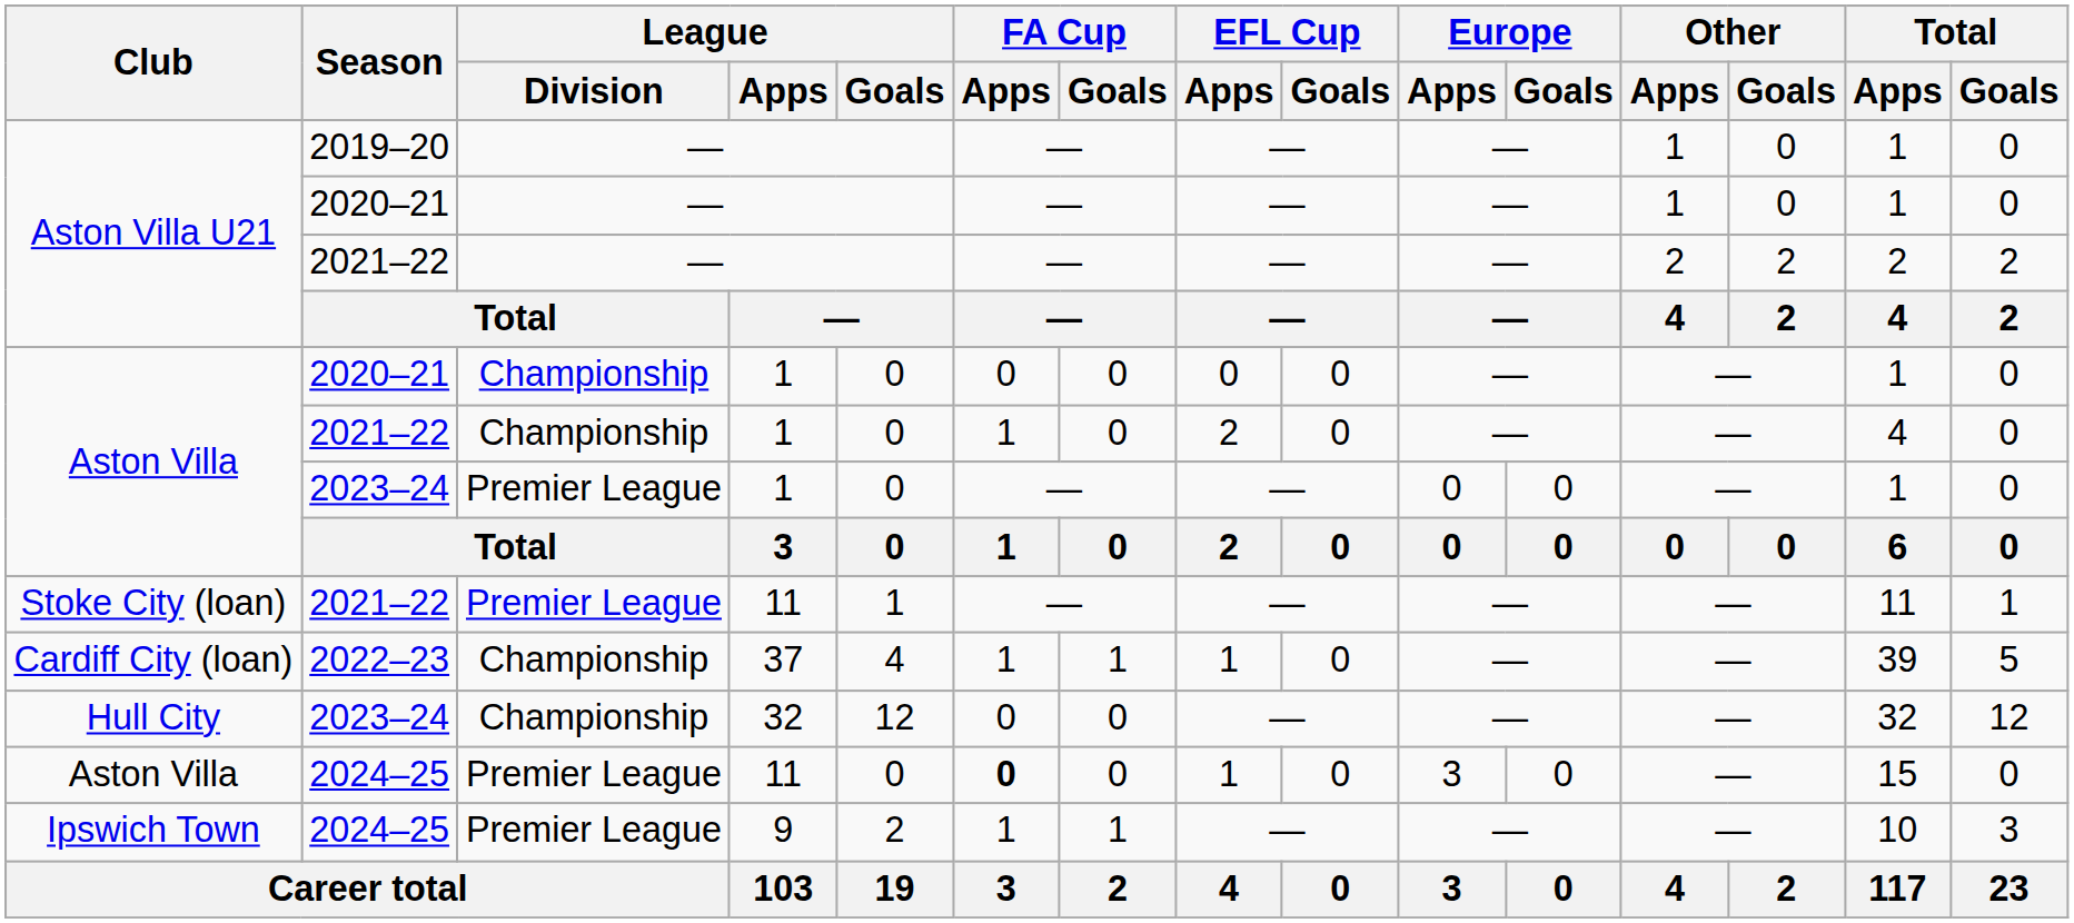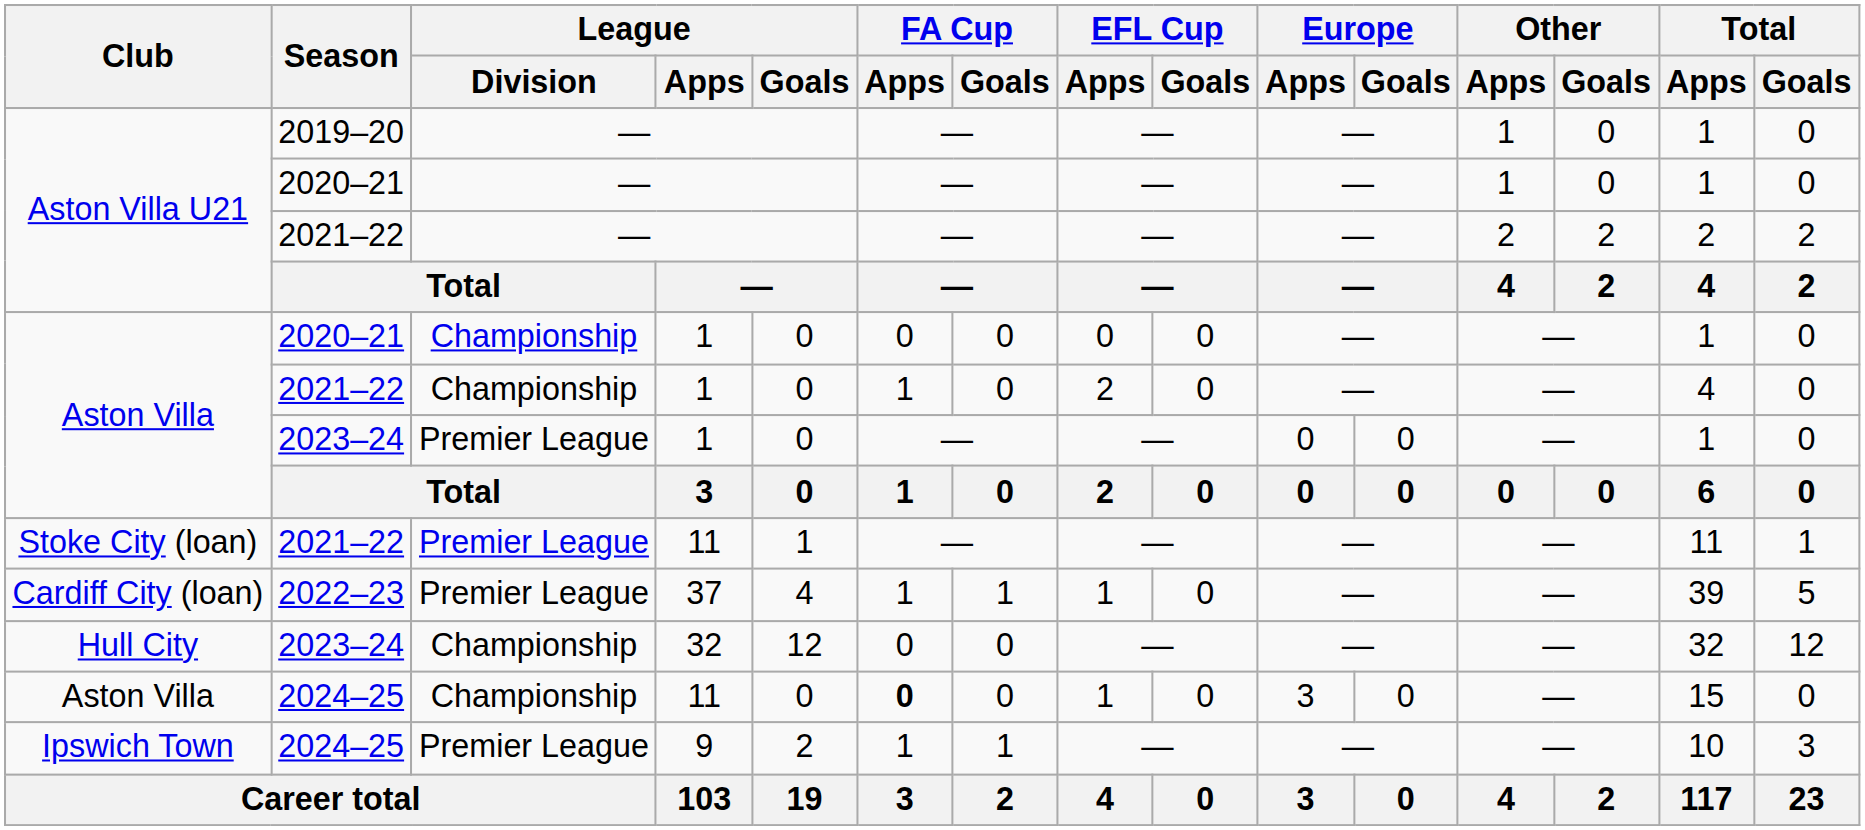 <table class="wikitable" style="text-align: center;">
 <tr>
 <th rowspan="2">Club</th>
 <th rowspan="2">Season</th>
 <th colspan="3">League</th>
 <th colspan="2"><a href='#'>FA Cup</a></th>
 <th colspan="2"><a href='#'>EFL Cup</a></th>
 <th colspan="2"><a href='#'>Europe</a></th>
 <th colspan="2">Other</th>
 <th colspan="2">Total</th>
 </tr>
 <tr>
 <th>Division</th>
 <th>Apps</th>
 <th>Goals</th>
 <th>Apps</th>
 <th>Goals</th>
 <th>Apps</th>
 <th>Goals</th>
 <th>Apps</th>
 <th>Goals</th>
 <th>Apps</th>
 <th>Goals</th>
 <th>Apps</th>
 <th>Goals</th>
 </tr>
 <tr>
 <td rowspan="4"><a href='#'>Aston Villa U21</a></td>
 <td>2019–20</td>
 <td colspan="3">—</td>
 <td colspan="2">—</td>
 <td colspan="2">—</td>
 <td colspan="2">—</td>
 <td>1</td>
 <td>0</td>
 <td>1</td>
 <td>0</td>
 </tr>
 <tr>
 <td>2020–21</td>
 <td colspan="3">—</td>
 <td colspan="2">—</td>
 <td colspan="2">—</td>
 <td colspan="2">—</td>
 <td>1</td>
 <td>0</td>
 <td>1</td>
 <td>0</td>
 </tr>
 <tr>
 <td>2021–22</td>
 <td colspan="3">—</td>
 <td colspan="2">—</td>
 <td colspan="2">—</td>
 <td colspan="2">—</td>
 <td>2</td>
 <td>2</td>
 <td>2</td>
 <td>2</td>
 </tr>
 <tr>
 <th colspan="2">Total</th>
 <th colspan="2">—</th>
 <th colspan="2">—</th>
 <th colspan="2">—</th>
 <th colspan="2">—</th>
 <th>4</th>
 <th>2</th>
 <th>4</th>
 <th>2</th>
 </tr>
 <tr>
 <td rowspan="4"><a href='#'>Aston Villa</a></td>
 <td><a href='#'>2020–21</a></td>
 <td><a href='#'>Championship</a></td>
 <td>1</td>
 <td>0</td>
 <td>0</td>
 <td>0</td>
 <td>0</td>
 <td>0</td>
 <td colspan="2">—</td>
 <td colspan="2">—</td>
 <td>1</td>
 <td>0</td>
 </tr>
 <tr>
 <td><a href='#'>2021–22</a></td>
 <td>Championship</td>
 <td>1</td>
 <td>0</td>
 <td>1</td>
 <td>0</td>
 <td>2</td>
 <td>0</td>
 <td colspan="2">—</td>
 <td colspan="2">—</td>
 <td>4</td>
 <td>0</td>
 </tr>
 <tr>
 <td><a href='#'>2023–24</a></td>
 <td>Premier League</td>
 <td>1</td>
 <td>0</td>
 <td colspan="2">—</td>
 <td colspan="2">—</td>
 <td>0</td>
 <td>0</td>
 <td colspan="2">—</td>
 <td>1</td>
 <td>0</td>
 </tr>
 <tr>
 <th colspan="2">Total</th>
 <th>3</th>
 <th>0</th>
 <th>1</th>
 <th>0</th>
 <th>2</th>
 <th>0</th>
 <th>0</th>
 <th>0</th>
 <th>0</th>
 <th>0</th>
 <th>6</th>
 <th>0</th>
 </tr>
 <tr>
 <td><a href='#'>Stoke City</a> (loan)</td>
 <td><a href='#'>2021–22</a></td>
 <td><a href='#'>Premier League</a></td>
 <td>11</td>
 <td>1</td>
 <td colspan="2">—</td>
 <td colspan="2">—</td>
 <td colspan="2">—</td>
 <td colspan="2">—</td>
 <td>11</td>
 <td>1</td>
 </tr>
 <tr>
 <td><a href='#'>Cardiff City</a> (loan)</td>
 <td><a href='#'>2022–23</a></td>
-<td>Championship</td>
+<td>Premier League</td>
 <td>37</td>
 <td>4</td>
 <td>1</td>
 <td>1</td>
 <td>1</td>
 <td>0</td>
 <td colspan="2">—</td>
 <td colspan="2">—</td>
 <td>39</td>
 <td>5</td>
 </tr>
 <tr>
 <td><a href='#'>Hull City</a></td>
 <td><a href='#'>2023–24</a></td>
 <td>Championship</td>
 <td>32</td>
 <td>12</td>
 <td>0</td>
 <td>0</td>
 <td colspan="2">—</td>
 <td colspan="2">—</td>
 <td colspan="2">—</td>
 <td>32</td>
 <td>12</td>
 </tr>
 <tr>
 <td>Aston Villa</td>
 <td><a href='#'>2024–25</a></td>
-<td>Premier League</td>
+<td>Championship</td>
 <td>11</td>
 <td>0</td>
 <td><strong>0</strong></td>
 <td>0</td>
 <td>1</td>
 <td>0</td>
 <td>3</td>
 <td>0</td>
 <td colspan="2">—</td>
 <td>15</td>
 <td>0</td>
 </tr>
 <tr>
 <td><a href='#'>Ipswich Town</a></td>
 <td><a href='#'>2024–25</a></td>
 <td>Premier League</td>
 <td>9</td>
 <td>2</td>
 <td>1</td>
 <td>1</td>
 <td colspan="2">—</td>
 <td colspan="2">—</td>
 <td colspan="2">—</td>
 <td>10</td>
 <td>3</td>
 </tr>
 <tr>
 <th colspan="3">Career total</th>
 <th>103</th>
 <th>19</th>
 <th>3</th>
 <th>2</th>
 <th>4</th>
 <th>0</th>
 <th>3</th>
 <th>0</th>
 <th>4</th>
 <th>2</th>
 <th>117</th>
 <th>23</th>
 </tr>
 </table>
